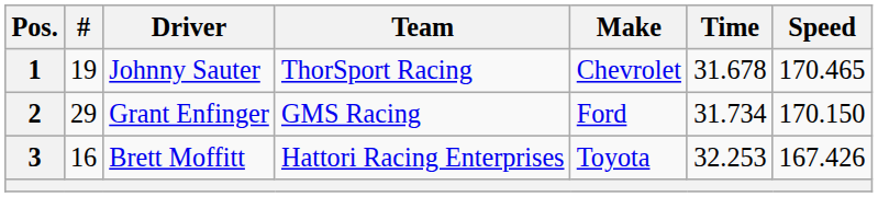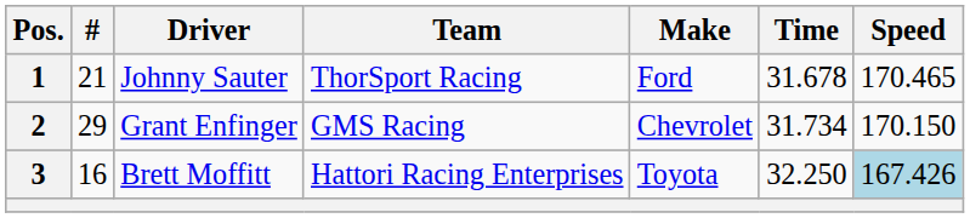 <table class="wikitable" style="font-size:95%">
 <tr>
 <th>Pos.</th>
 <th>#</th>
 <th>Driver</th>
 <th>Team</th>
 <th>Make</th>
 <th>Time</th>
 <th>Speed</th>
 </tr>
 <tr>
 <th>1</th>
-<td>19</td>
+<td>21</td>
 <td><a href='#'>Johnny Sauter</a></td>
 <td><a href='#'>ThorSport Racing</a></td>
-<td><a href='#'>Chevrolet</a></td>
+<td><a href='#'>Ford</a></td>
 <td>31.678</td>
 <td>170.465</td>
 </tr>
 <tr>
 <th>2</th>
 <td>29</td>
 <td><a href='#'>Grant Enfinger</a></td>
 <td><a href='#'>GMS Racing</a></td>
-<td><a href='#'>Ford</a></td>
+<td><a href='#'>Chevrolet</a></td>
 <td>31.734</td>
 <td>170.150</td>
 </tr>
 <tr>
 <th>3</th>
 <td>16</td>
 <td><a href='#'>Brett Moffitt</a></td>
 <td><a href='#'>Hattori Racing Enterprises</a></td>
 <td><a href='#'>Toyota</a></td>
-<td>32.253</td>
-<td>167.426</td>
+<td>32.250</td>
+<td style="background: lightblue;">167.426</td>
 </tr>
 <tr>
 <th colspan="7"></th>
 </tr>
 </table>
